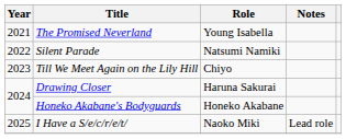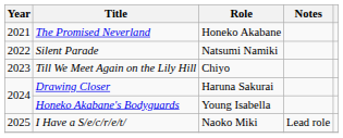 <table class="wikitable sortable">
 <tr>
 <th>Year</th>
 <th>Title</th>
 <th>Role</th>
 <th class="unsortable">Notes</th>
 <th class="unsortable"></th>
 </tr>
 <tr>
 <td>2021</td>
 <td><em><a href='#'>The Promised Neverland</a></em></td>
-<td>Young Isabella</td>
+<td>Honeko Akabane</td>
 <td></td>
 <td></td>
 </tr>
 <tr>
 <td>2022</td>
 <td><em>Silent Parade</em></td>
 <td>Natsumi Namiki</td>
 <td></td>
 <td></td>
 </tr>
 <tr>
 <td>2023</td>
 <td><em>Till We Meet Again on the Lily Hill</em></td>
 <td>Chiyo</td>
 <td></td>
 <td></td>
 </tr>
 <tr>
 <td rowspan=2>2024</td>
 <td><em><a href='#'>Drawing Closer</a></em></td>
 <td>Haruna Sakurai</td>
 <td></td>
 <td></td>
 </tr>
 <tr>
 <td><em><a href='#'>Honeko Akabane's Bodyguards</a></em></td>
-<td>Honeko Akabane</td>
+<td>Young Isabella</td>
 <td></td>
 <td></td>
 </tr>
 <tr>
 <td>2025</td>
 <td><em>I Have a S/e/c/r/e/t/</em></td>
 <td>Naoko Miki</td>
 <td>Lead role</td>
 <td></td>
 </tr>
 <tr>
 </tr>
 </table>
